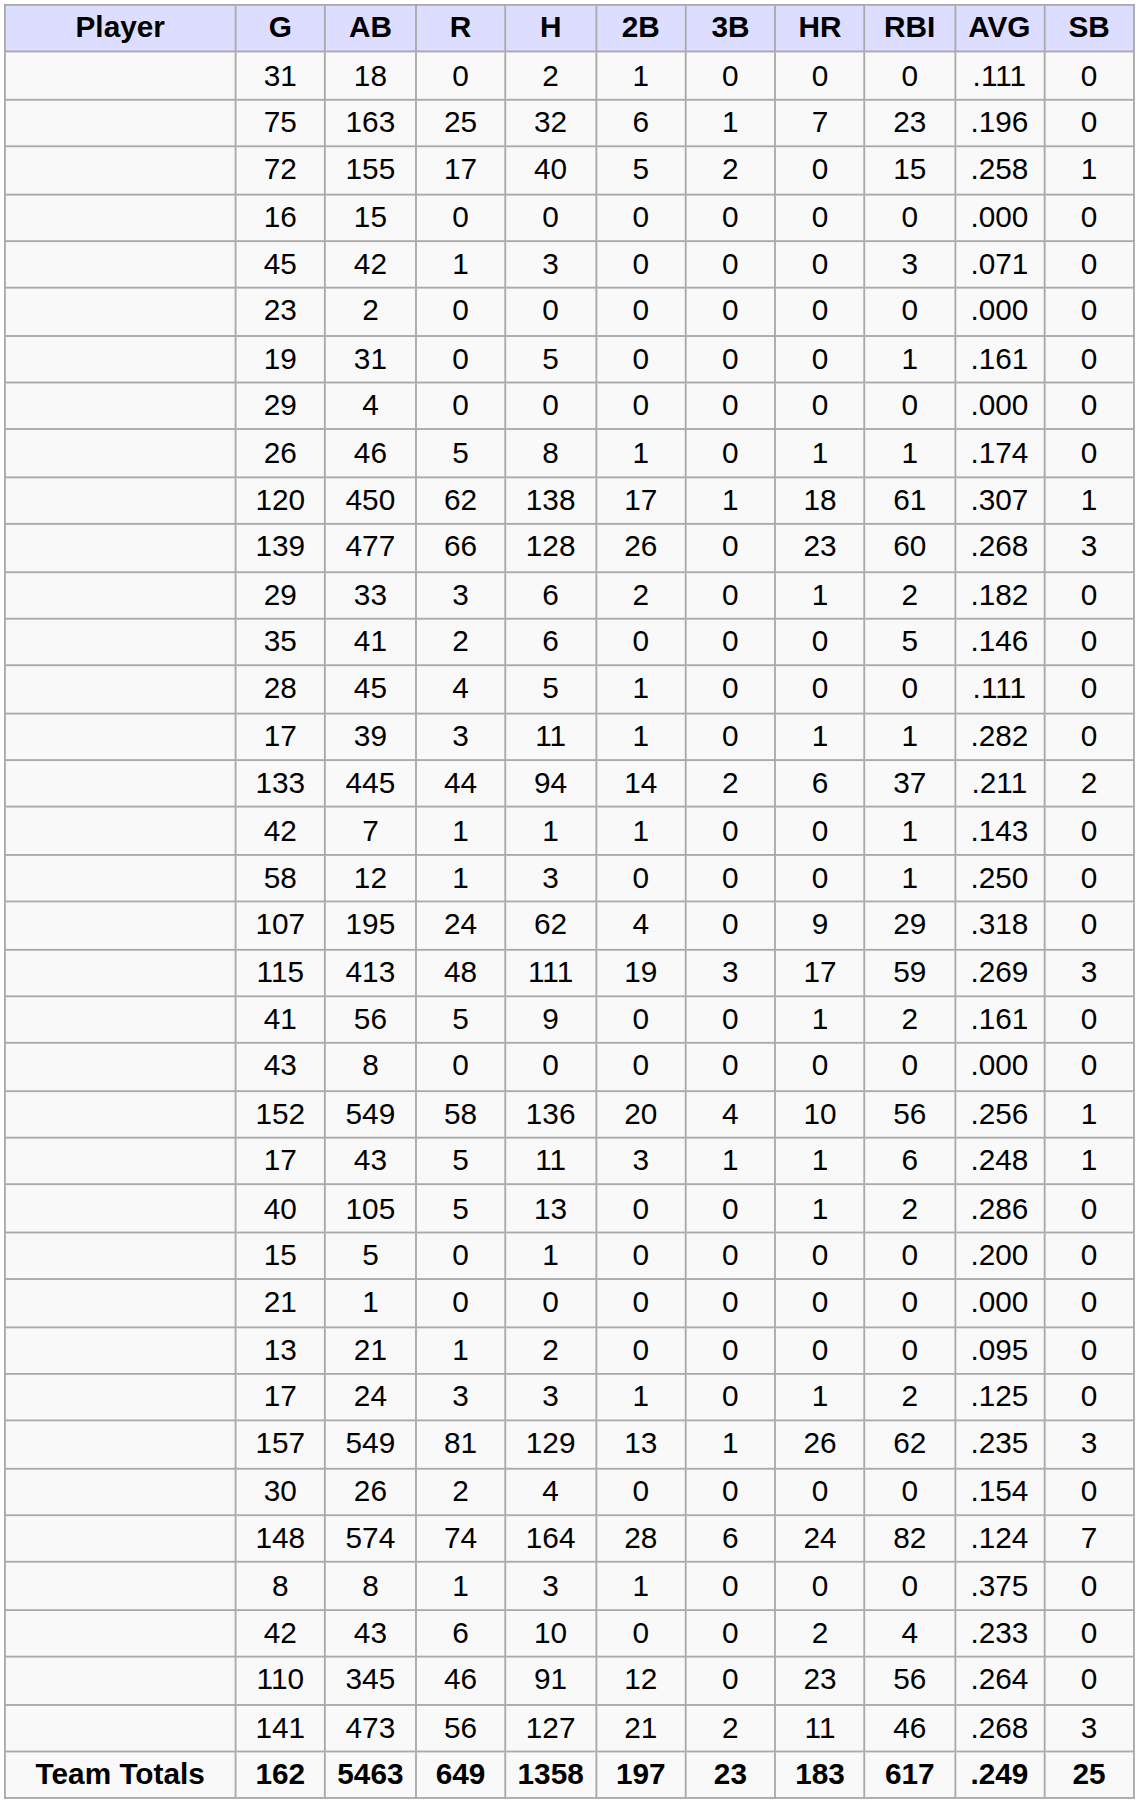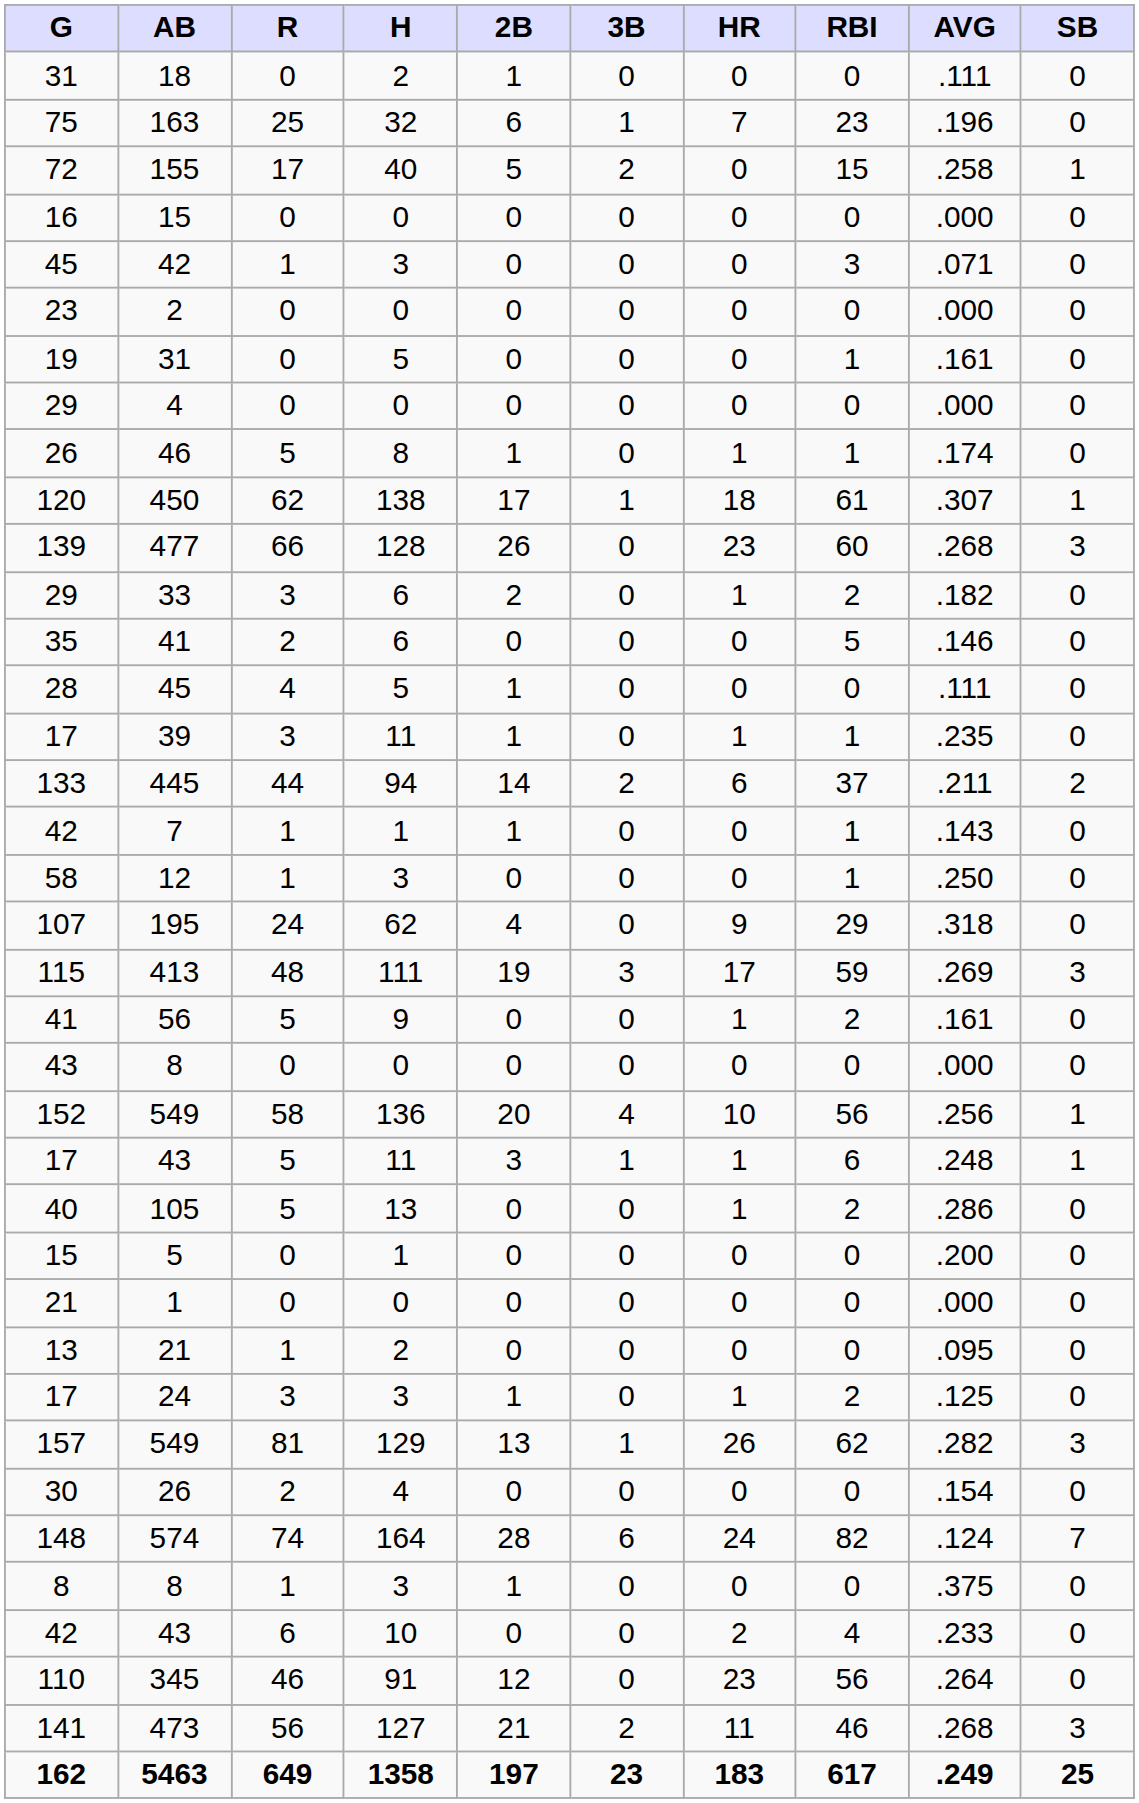 <table class="wikitable" style="text-align:center;">
 <tr>
-<th style="background:#ddf; width:18%;"><strong>Player</strong></th>
 <th style="background:#ddf; width:7%;"><strong>G</strong></th>
 <th style="background:#ddf; width:7%;"><strong>AB</strong></th>
 <th style="background:#ddf; width:7%;"><strong>R</strong></th>
 <th style="background:#ddf; width:7%;"><strong>H</strong></th>
 <th style="background:#ddf; width:7%;"><strong>2B</strong></th>
 <th style="background:#ddf; width:7%;"><strong>3B</strong></th>
 <th style="background:#ddf; width:7%;"><strong>HR</strong></th>
 <th style="background:#ddf; width:7%;"><strong>RBI</strong></th>
 <th style="background:#ddf; width:7%;"><strong>AVG</strong></th>
 <th style="background:#ddf; width:7%;"><strong>SB</strong></th>
 </tr>
 <tr>
-<td align=left></td>
 <td>31</td>
 <td>18</td>
 <td>0</td>
 <td>2</td>
 <td>1</td>
 <td>0</td>
 <td>0</td>
 <td>0</td>
 <td>.111</td>
 <td>0</td>
 </tr>
 <tr>
-<td align=left></td>
 <td>75</td>
 <td>163</td>
 <td>25</td>
 <td>32</td>
 <td>6</td>
 <td>1</td>
 <td>7</td>
 <td>23</td>
 <td>.196</td>
 <td>0</td>
 </tr>
 <tr>
-<td align=left></td>
 <td>72</td>
 <td>155</td>
 <td>17</td>
 <td>40</td>
 <td>5</td>
 <td>2</td>
 <td>0</td>
 <td>15</td>
 <td>.258</td>
 <td>1</td>
 </tr>
 <tr>
-<td align=left></td>
 <td>16</td>
 <td>15</td>
 <td>0</td>
 <td>0</td>
 <td>0</td>
 <td>0</td>
 <td>0</td>
 <td>0</td>
 <td>.000</td>
 <td>0</td>
 </tr>
 <tr>
-<td align=left></td>
 <td>45</td>
 <td>42</td>
 <td>1</td>
 <td>3</td>
 <td>0</td>
 <td>0</td>
 <td>0</td>
 <td>3</td>
 <td>.071</td>
 <td>0</td>
 </tr>
 <tr>
-<td align=left></td>
 <td>23</td>
 <td>2</td>
 <td>0</td>
 <td>0</td>
 <td>0</td>
 <td>0</td>
 <td>0</td>
 <td>0</td>
 <td>.000</td>
 <td>0</td>
 </tr>
 <tr>
-<td align=left></td>
 <td>19</td>
 <td>31</td>
 <td>0</td>
 <td>5</td>
 <td>0</td>
 <td>0</td>
 <td>0</td>
 <td>1</td>
 <td>.161</td>
 <td>0</td>
 </tr>
 <tr>
-<td align=left></td>
 <td>29</td>
 <td>4</td>
 <td>0</td>
 <td>0</td>
 <td>0</td>
 <td>0</td>
 <td>0</td>
 <td>0</td>
 <td>.000</td>
 <td>0</td>
 </tr>
 <tr>
-<td align=left></td>
 <td>26</td>
 <td>46</td>
 <td>5</td>
 <td>8</td>
 <td>1</td>
 <td>0</td>
 <td>1</td>
 <td>1</td>
 <td>.174</td>
 <td>0</td>
 </tr>
 <tr>
-<td align=left></td>
 <td>120</td>
 <td>450</td>
 <td>62</td>
 <td>138</td>
 <td>17</td>
 <td>1</td>
 <td>18</td>
 <td>61</td>
 <td>.307</td>
 <td>1</td>
 </tr>
 <tr>
-<td align=left></td>
 <td>139</td>
 <td>477</td>
 <td>66</td>
 <td>128</td>
 <td>26</td>
 <td>0</td>
 <td>23</td>
 <td>60</td>
 <td>.268</td>
 <td>3</td>
 </tr>
 <tr>
-<td align=left></td>
 <td>29</td>
 <td>33</td>
 <td>3</td>
 <td>6</td>
 <td>2</td>
 <td>0</td>
 <td>1</td>
 <td>2</td>
 <td>.182</td>
 <td>0</td>
 </tr>
 <tr>
-<td align=left></td>
 <td>35</td>
 <td>41</td>
 <td>2</td>
 <td>6</td>
 <td>0</td>
 <td>0</td>
 <td>0</td>
 <td>5</td>
 <td>.146</td>
 <td>0</td>
 </tr>
 <tr>
-<td align=left></td>
 <td>28</td>
 <td>45</td>
 <td>4</td>
 <td>5</td>
 <td>1</td>
 <td>0</td>
 <td>0</td>
 <td>0</td>
 <td>.111</td>
 <td>0</td>
 </tr>
 <tr>
-<td align=left></td>
 <td>17</td>
 <td>39</td>
 <td>3</td>
 <td>11</td>
 <td>1</td>
 <td>0</td>
 <td>1</td>
 <td>1</td>
-<td>.282</td>
+<td>.235</td>
 <td>0</td>
 </tr>
 <tr>
-<td align=left></td>
 <td>133</td>
 <td>445</td>
 <td>44</td>
 <td>94</td>
 <td>14</td>
 <td>2</td>
 <td>6</td>
 <td>37</td>
 <td>.211</td>
 <td>2</td>
 </tr>
 <tr>
-<td align=left></td>
 <td>42</td>
 <td>7</td>
 <td>1</td>
 <td>1</td>
 <td>1</td>
 <td>0</td>
 <td>0</td>
 <td>1</td>
 <td>.143</td>
 <td>0</td>
 </tr>
 <tr>
-<td align=left></td>
 <td>58</td>
 <td>12</td>
 <td>1</td>
 <td>3</td>
 <td>0</td>
 <td>0</td>
 <td>0</td>
 <td>1</td>
 <td>.250</td>
 <td>0</td>
 </tr>
 <tr>
-<td align=left></td>
 <td>107</td>
 <td>195</td>
 <td>24</td>
 <td>62</td>
 <td>4</td>
 <td>0</td>
 <td>9</td>
 <td>29</td>
 <td>.318</td>
 <td>0</td>
 </tr>
 <tr>
-<td align=left></td>
 <td>115</td>
 <td>413</td>
 <td>48</td>
 <td>111</td>
 <td>19</td>
 <td>3</td>
 <td>17</td>
 <td>59</td>
 <td>.269</td>
 <td>3</td>
 </tr>
 <tr>
-<td align=left></td>
 <td>41</td>
 <td>56</td>
 <td>5</td>
 <td>9</td>
 <td>0</td>
 <td>0</td>
 <td>1</td>
 <td>2</td>
 <td>.161</td>
 <td>0</td>
 </tr>
 <tr>
-<td align=left></td>
 <td>43</td>
 <td>8</td>
 <td>0</td>
 <td>0</td>
 <td>0</td>
 <td>0</td>
 <td>0</td>
 <td>0</td>
 <td>.000</td>
 <td>0</td>
 </tr>
 <tr>
-<td align=left></td>
 <td>152</td>
 <td>549</td>
 <td>58</td>
 <td>136</td>
 <td>20</td>
 <td>4</td>
 <td>10</td>
 <td>56</td>
 <td>.256</td>
 <td>1</td>
 </tr>
 <tr>
-<td align=left></td>
 <td>17</td>
 <td>43</td>
 <td>5</td>
 <td>11</td>
 <td>3</td>
 <td>1</td>
 <td>1</td>
 <td>6</td>
 <td>.248</td>
 <td>1</td>
 </tr>
 <tr>
-<td align=left></td>
 <td>40</td>
 <td>105</td>
 <td>5</td>
 <td>13</td>
 <td>0</td>
 <td>0</td>
 <td>1</td>
 <td>2</td>
 <td>.286</td>
 <td>0</td>
 </tr>
 <tr>
-<td align=left></td>
 <td>15</td>
 <td>5</td>
 <td>0</td>
 <td>1</td>
 <td>0</td>
 <td>0</td>
 <td>0</td>
 <td>0</td>
 <td>.200</td>
 <td>0</td>
 </tr>
 <tr>
-<td align=left></td>
 <td>21</td>
 <td>1</td>
 <td>0</td>
 <td>0</td>
 <td>0</td>
 <td>0</td>
 <td>0</td>
 <td>0</td>
 <td>.000</td>
 <td>0</td>
 </tr>
 <tr>
-<td align=left></td>
 <td>13</td>
 <td>21</td>
 <td>1</td>
 <td>2</td>
 <td>0</td>
 <td>0</td>
 <td>0</td>
 <td>0</td>
 <td>.095</td>
 <td>0</td>
 </tr>
 <tr>
-<td align=left></td>
 <td>17</td>
 <td>24</td>
 <td>3</td>
 <td>3</td>
 <td>1</td>
 <td>0</td>
 <td>1</td>
 <td>2</td>
 <td>.125</td>
 <td>0</td>
 </tr>
 <tr>
-<td align=left></td>
 <td>157</td>
 <td>549</td>
 <td>81</td>
 <td>129</td>
 <td>13</td>
 <td>1</td>
 <td>26</td>
 <td>62</td>
-<td>.235</td>
+<td>.282</td>
 <td>3</td>
 </tr>
 <tr>
-<td align=left></td>
 <td>30</td>
 <td>26</td>
 <td>2</td>
 <td>4</td>
 <td>0</td>
 <td>0</td>
 <td>0</td>
 <td>0</td>
 <td>.154</td>
 <td>0</td>
 </tr>
 <tr>
-<td align=left></td>
 <td>148</td>
 <td>574</td>
 <td>74</td>
 <td>164</td>
 <td>28</td>
 <td>6</td>
 <td>24</td>
 <td>82</td>
 <td>.124</td>
 <td>7</td>
 </tr>
 <tr>
-<td align=left></td>
 <td>8</td>
 <td>8</td>
 <td>1</td>
 <td>3</td>
 <td>1</td>
 <td>0</td>
 <td>0</td>
 <td>0</td>
 <td>.375</td>
 <td>0</td>
 </tr>
 <tr>
-<td align=left></td>
 <td>42</td>
 <td>43</td>
 <td>6</td>
 <td>10</td>
 <td>0</td>
 <td>0</td>
 <td>2</td>
 <td>4</td>
 <td>.233</td>
 <td>0</td>
 </tr>
 <tr>
-<td align=left></td>
 <td>110</td>
 <td>345</td>
 <td>46</td>
 <td>91</td>
 <td>12</td>
 <td>0</td>
 <td>23</td>
 <td>56</td>
 <td>.264</td>
 <td>0</td>
 </tr>
 <tr>
-<td align=left></td>
 <td>141</td>
 <td>473</td>
 <td>56</td>
 <td>127</td>
 <td>21</td>
 <td>2</td>
 <td>11</td>
 <td>46</td>
 <td>.268</td>
 <td>3</td>
 </tr>
 <tr class="sortbottom">
-<td><strong>Team Totals</strong></td>
 <td><strong>162</strong></td>
 <td><strong>5463</strong></td>
 <td><strong>649</strong></td>
 <td><strong>1358</strong></td>
 <td><strong>197</strong></td>
 <td><strong>23</strong></td>
 <td><strong>183</strong></td>
 <td><strong>617</strong></td>
 <td><strong>.249</strong></td>
 <td><strong>25</strong></td>
 </tr>
 </table>
